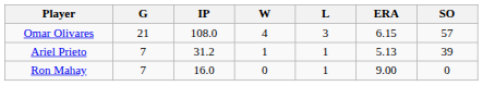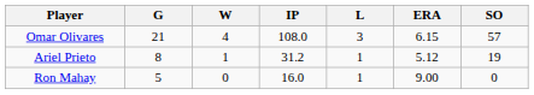 <table class="wikitable sortable">
 <tr align="center">
 <th bgcolor="#DDDDFF" width="16%">Player</th>
 <th bgcolor="#DDDDFF" width="9%">G</th>
+<th bgcolor="#DDDDFF" width="9%">W</th>
 <th bgcolor="#DDDDFF" width="9%">IP</th>
-<th bgcolor="#DDDDFF" width="9%">W</th>
 <th bgcolor="#DDDDFF" width="9%">L</th>
 <th bgcolor="#DDDDFF" width="9%">ERA</th>
 <th bgcolor="#DDDDFF" width="9%">SO</th>
 </tr>
 <tr align="center">
 <td><a href='#'>Omar Olivares</a></td>
 <td>21</td>
+<td>4</td>
 <td>108.0</td>
-<td>4</td>
 <td>3</td>
 <td>6.15</td>
 <td>57</td>
 </tr>
 <tr align="center">
 <td><a href='#'>Ariel Prieto</a></td>
-<td>7</td>
+<td>8</td>
+<td>1</td>
 <td>31.2</td>
 <td>1</td>
-<td>1</td>
-<td>5.13</td>
-<td>39</td>
+<td>5.12</td>
+<td>19</td>
 </tr>
 <tr align="center">
 <td><a href='#'>Ron Mahay</a></td>
-<td>7</td>
+<td>5</td>
+<td>0</td>
 <td>16.0</td>
-<td>0</td>
 <td>1</td>
 <td>9.00</td>
 <td>0</td>
 </tr>
 </table>
